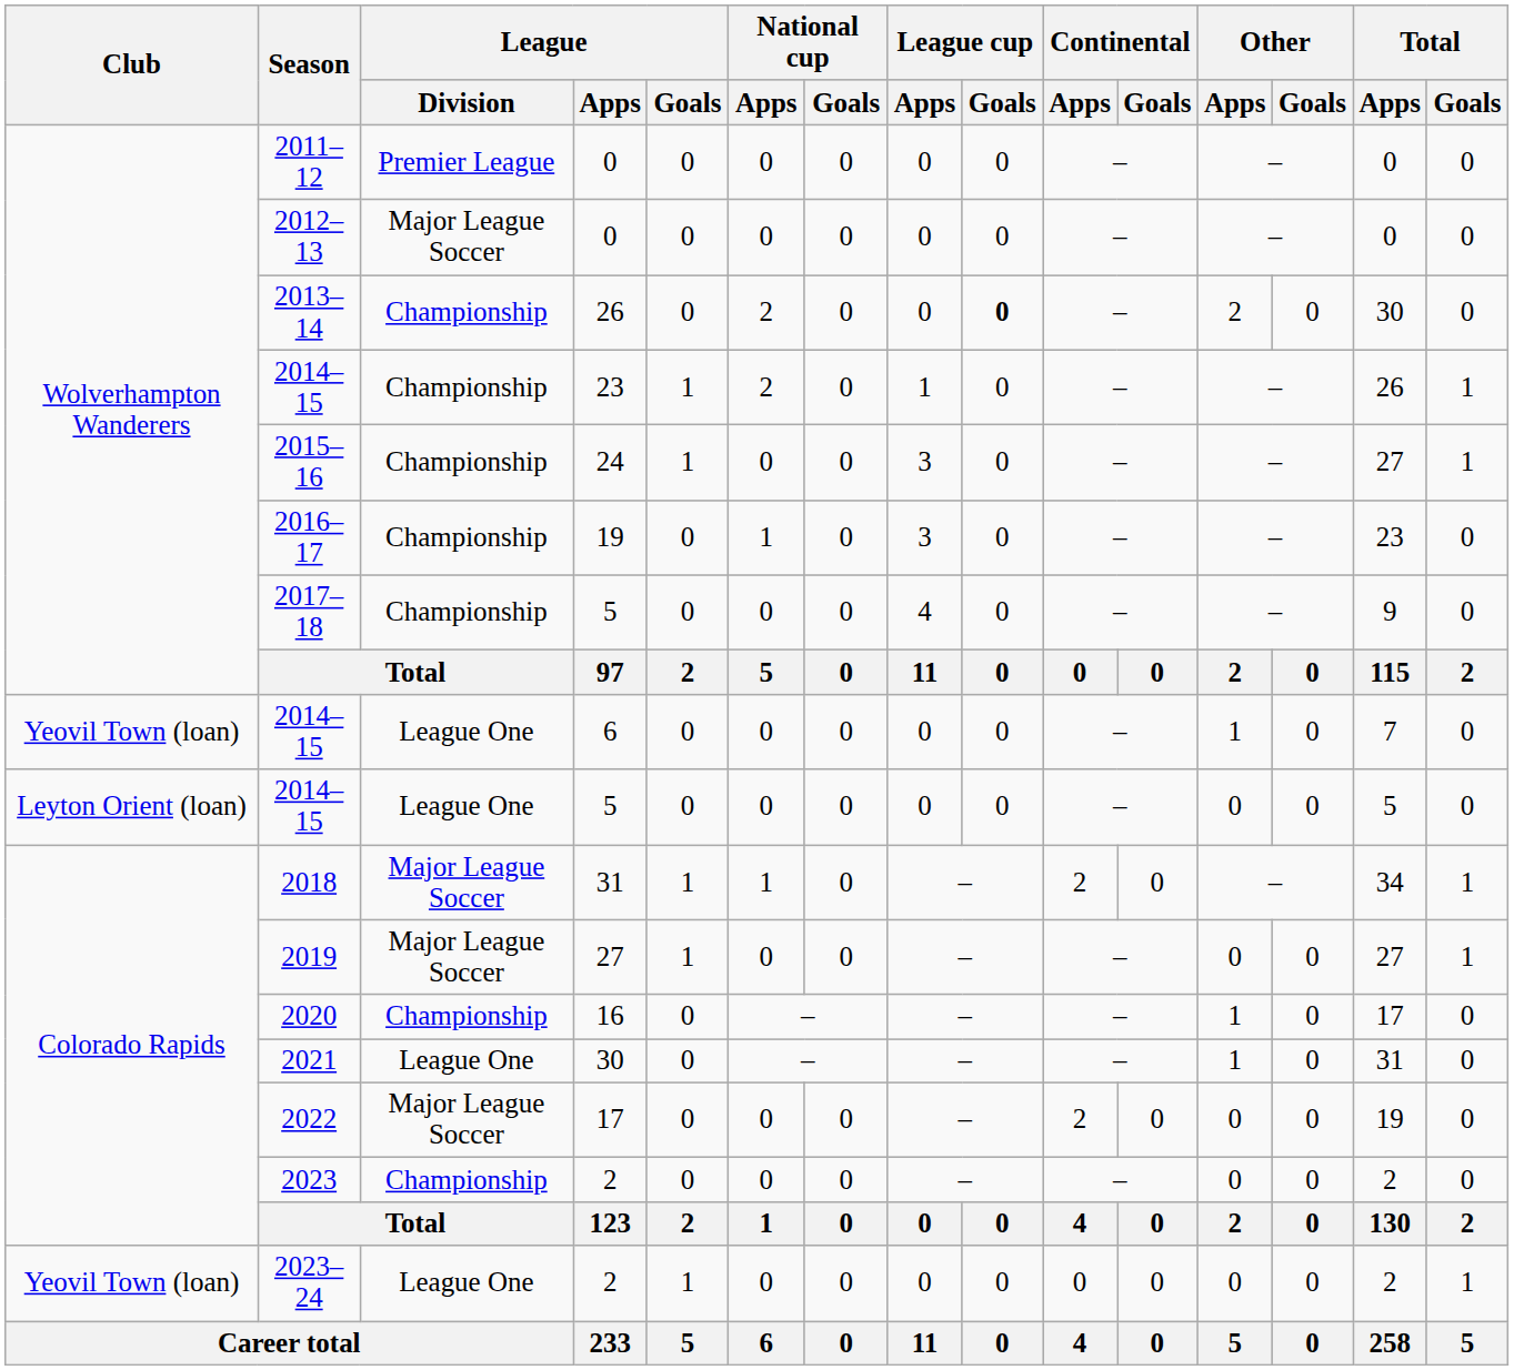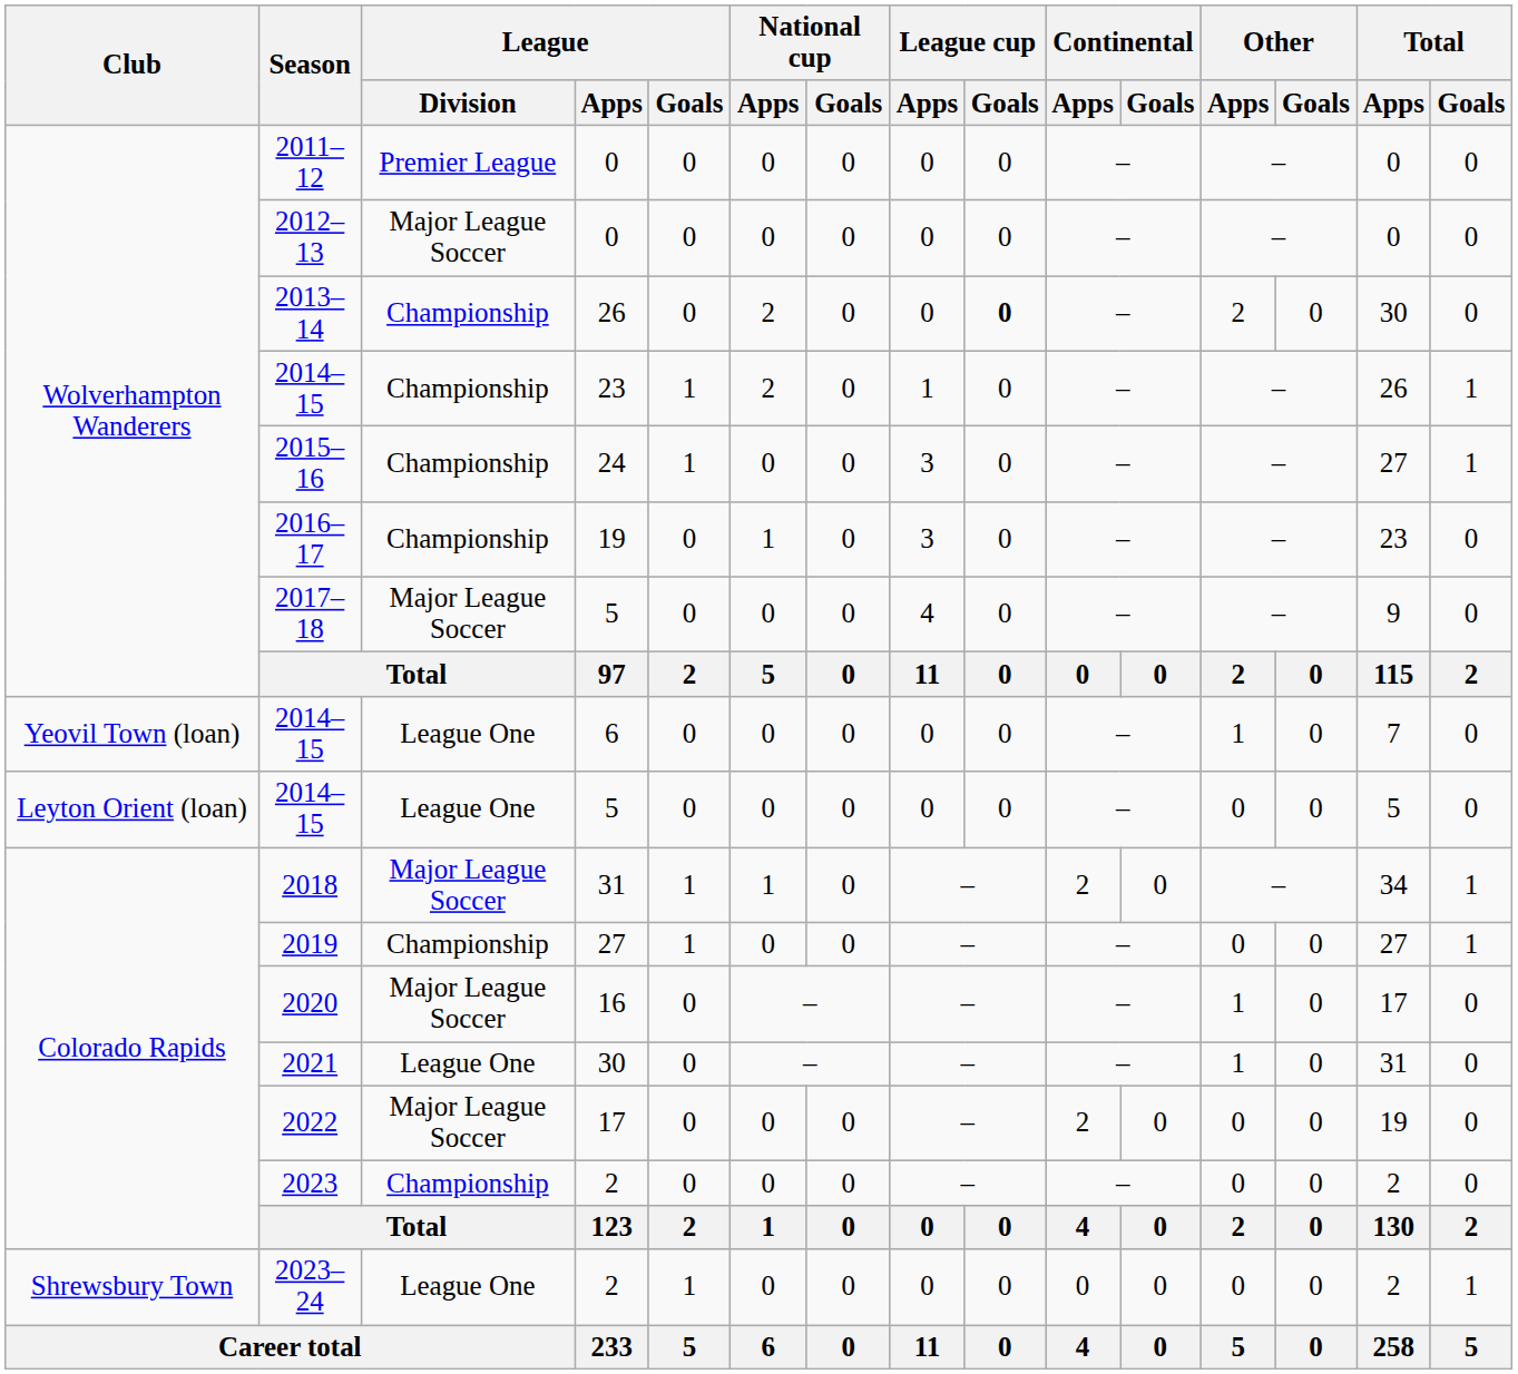 <table class="wikitable" style="text-align:center">
 <tr>
 <th rowspan="2">Club</th>
 <th rowspan="2">Season</th>
 <th colspan="3">League</th>
 <th colspan="2">National cup</th>
 <th colspan="2">League cup</th>
 <th colspan="2">Continental</th>
 <th colspan="2">Other</th>
 <th colspan="2">Total</th>
 </tr>
 <tr>
 <th>Division</th>
 <th>Apps</th>
 <th>Goals</th>
 <th>Apps</th>
 <th>Goals</th>
 <th>Apps</th>
 <th>Goals</th>
 <th>Apps</th>
 <th>Goals</th>
 <th>Apps</th>
 <th>Goals</th>
 <th>Apps</th>
 <th>Goals</th>
 </tr>
 <tr>
 <td rowspan="8"><a href='#'>Wolverhampton Wanderers</a></td>
 <td><a href='#'>2011–12</a></td>
 <td><a href='#'>Premier League</a></td>
 <td>0</td>
 <td>0</td>
 <td>0</td>
 <td>0</td>
 <td>0</td>
 <td>0</td>
 <td colspan="2">–</td>
 <td colspan="2">–</td>
 <td>0</td>
 <td>0</td>
 </tr>
 <tr>
 <td><a href='#'>2012–13</a></td>
 <td>Major League Soccer</td>
 <td>0</td>
 <td>0</td>
 <td>0</td>
 <td>0</td>
 <td>0</td>
 <td>0</td>
 <td colspan="2">–</td>
 <td colspan="2">–</td>
 <td>0</td>
 <td>0</td>
 </tr>
 <tr>
 <td><a href='#'>2013–14</a></td>
 <td><a href='#'>Championship</a></td>
 <td>26</td>
 <td>0</td>
 <td>2</td>
 <td>0</td>
 <td>0</td>
 <td><strong>0</strong></td>
 <td colspan="2">–</td>
 <td>2</td>
 <td>0</td>
 <td>30</td>
 <td>0</td>
 </tr>
 <tr>
 <td><a href='#'>2014–15</a></td>
 <td>Championship</td>
 <td>23</td>
 <td>1</td>
 <td>2</td>
 <td>0</td>
 <td>1</td>
 <td>0</td>
 <td colspan="2">–</td>
 <td colspan="2">–</td>
 <td>26</td>
 <td>1</td>
 </tr>
 <tr>
 <td><a href='#'>2015–16</a></td>
 <td>Championship</td>
 <td>24</td>
 <td>1</td>
 <td>0</td>
 <td>0</td>
 <td>3</td>
 <td>0</td>
 <td colspan="2">–</td>
 <td colspan="2">–</td>
 <td>27</td>
 <td>1</td>
 </tr>
 <tr>
 <td><a href='#'>2016–17</a></td>
 <td>Championship</td>
 <td>19</td>
 <td>0</td>
 <td>1</td>
 <td>0</td>
 <td>3</td>
 <td>0</td>
 <td colspan="2">–</td>
 <td colspan="2">–</td>
 <td>23</td>
 <td>0</td>
 </tr>
 <tr>
 <td><a href='#'>2017–18</a></td>
-<td>Championship</td>
+<td>Major League Soccer</td>
 <td>5</td>
 <td>0</td>
 <td>0</td>
 <td>0</td>
 <td>4</td>
 <td>0</td>
 <td colspan="2">–</td>
 <td colspan="2">–</td>
 <td>9</td>
 <td>0</td>
 </tr>
 <tr>
 <th colspan="2">Total</th>
 <th>97</th>
 <th>2</th>
 <th>5</th>
 <th>0</th>
 <th>11</th>
 <th>0</th>
 <th>0</th>
 <th>0</th>
 <th>2</th>
 <th>0</th>
 <th>115</th>
 <th>2</th>
 </tr>
 <tr>
 <td><a href='#'>Yeovil Town</a> (loan)</td>
 <td><a href='#'>2014–15</a></td>
 <td>League One</td>
 <td>6</td>
 <td>0</td>
 <td>0</td>
 <td>0</td>
 <td>0</td>
 <td>0</td>
 <td colspan="2">–</td>
 <td>1</td>
 <td>0</td>
 <td>7</td>
 <td>0</td>
 </tr>
 <tr>
 <td><a href='#'>Leyton Orient</a> (loan)</td>
 <td><a href='#'>2014–15</a></td>
 <td>League One</td>
 <td>5</td>
 <td>0</td>
 <td>0</td>
 <td>0</td>
 <td>0</td>
 <td>0</td>
 <td colspan="2">–</td>
 <td>0</td>
 <td>0</td>
 <td>5</td>
 <td>0</td>
 </tr>
 <tr>
 <td rowspan="7"><a href='#'>Colorado Rapids</a></td>
 <td><a href='#'>2018</a></td>
 <td><a href='#'>Major League Soccer</a></td>
 <td>31</td>
 <td>1</td>
 <td>1</td>
 <td>0</td>
 <td colspan="2">–</td>
 <td>2</td>
 <td>0</td>
 <td colspan="2">–</td>
 <td>34</td>
 <td>1</td>
 </tr>
 <tr>
 <td><a href='#'>2019</a></td>
-<td>Major League Soccer</td>
+<td>Championship</td>
 <td>27</td>
 <td>1</td>
 <td>0</td>
 <td>0</td>
 <td colspan="2">–</td>
 <td colspan="2">–</td>
 <td>0</td>
 <td>0</td>
 <td>27</td>
 <td>1</td>
 </tr>
 <tr>
 <td><a href='#'>2020</a></td>
-<td><a href='#'>Championship</a></td>
+<td>Major League Soccer</td>
 <td>16</td>
 <td>0</td>
 <td colspan="2">–</td>
 <td colspan="2">–</td>
 <td colspan="2">–</td>
 <td>1</td>
 <td>0</td>
 <td>17</td>
 <td>0</td>
 </tr>
 <tr>
 <td><a href='#'>2021</a></td>
 <td>League One</td>
 <td>30</td>
 <td>0</td>
 <td colspan="2">–</td>
 <td colspan="2">–</td>
 <td colspan="2">–</td>
 <td>1</td>
 <td>0</td>
 <td>31</td>
 <td>0</td>
 </tr>
 <tr>
 <td><a href='#'>2022</a></td>
 <td>Major League Soccer</td>
 <td>17</td>
 <td>0</td>
 <td>0</td>
 <td>0</td>
 <td colspan="2">–</td>
 <td>2</td>
 <td>0</td>
 <td>0</td>
 <td>0</td>
 <td>19</td>
 <td>0</td>
 </tr>
 <tr>
 <td><a href='#'>2023</a></td>
 <td><a href='#'>Championship</a></td>
 <td>2</td>
 <td>0</td>
 <td>0</td>
 <td>0</td>
 <td colspan="2">–</td>
 <td colspan="2">–</td>
 <td>0</td>
 <td>0</td>
 <td>2</td>
 <td>0</td>
 </tr>
 <tr>
 <th colspan="2">Total</th>
 <th>123</th>
 <th>2</th>
 <th>1</th>
 <th>0</th>
 <th>0</th>
 <th>0</th>
 <th>4</th>
 <th>0</th>
 <th>2</th>
 <th>0</th>
 <th>130</th>
 <th>2</th>
 </tr>
 <tr>
-<td><a href='#'>Yeovil Town</a> (loan)</td>
+<td><a href='#'>Shrewsbury Town</a></td>
 <td><a href='#'>2023–24</a></td>
 <td>League One</td>
 <td>2</td>
 <td>1</td>
 <td>0</td>
 <td>0</td>
 <td>0</td>
 <td>0</td>
 <td>0</td>
 <td>0</td>
 <td>0</td>
 <td>0</td>
 <td>2</td>
 <td>1</td>
 </tr>
 <tr>
 <th colspan="3">Career total</th>
 <th>233</th>
 <th>5</th>
 <th>6</th>
 <th>0</th>
 <th>11</th>
 <th>0</th>
 <th>4</th>
 <th>0</th>
 <th>5</th>
 <th>0</th>
 <th>258</th>
 <th>5</th>
 </tr>
 </table>
